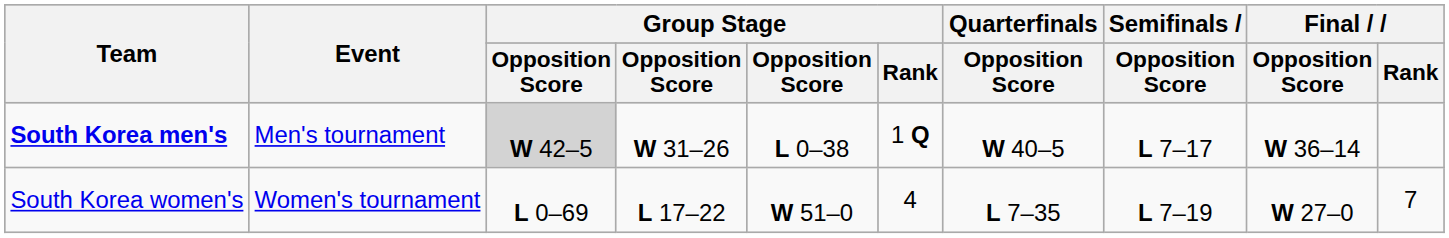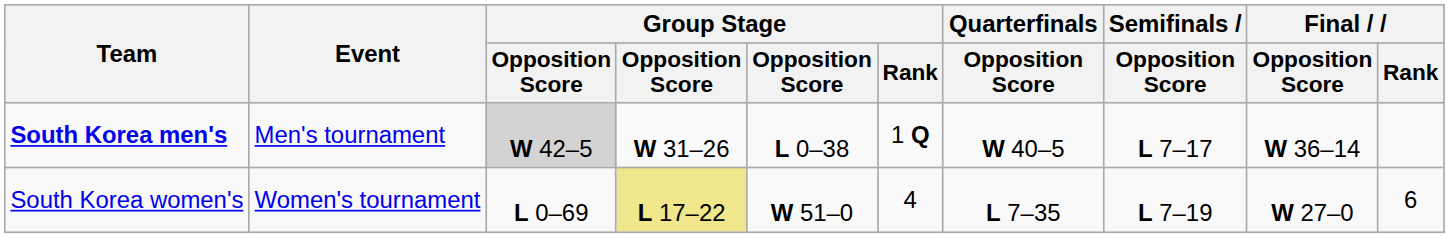 <table class=wikitable style="font-size:90%; text-align:center;">
 <tr>
 <th rowspan=2>Team</th>
 <th rowspan=2>Event</th>
 <th colspan=4>Group Stage</th>
 <th>Quarterfinals</th>
 <th>Semifinals / </th>
 <th colspan=2>Final /  / </th>
 </tr>
 <tr style=font-size:95%>
 <th>Opposition<br>Score</th>
 <th>Opposition<br>Score</th>
 <th>Opposition<br>Score</th>
 <th>Rank</th>
 <th>Opposition<br>Score</th>
 <th>Opposition<br>Score</th>
 <th>Opposition<br>Score</th>
 <th>Rank</th>
 </tr>
 <tr>
 <td align=left><strong><a href='#'>South Korea men's</a></strong></td>
 <td align=left><a href='#'>Men's tournament</a></td>
 <td style="background: lightgrey;"><br><strong>W</strong> 42–5</td>
 <td><br><strong>W</strong> 31–26</td>
 <td><br><strong>L</strong> 0–38</td>
 <td>1 <strong>Q</strong></td>
 <td><br><strong>W</strong> 40–5</td>
 <td><br><strong>L</strong> 7–17</td>
 <td><br><strong>W</strong> 36–14</td>
 <td></td>
 </tr>
 <tr>
 <td align=left><a href='#'>South Korea women's</a></td>
 <td align=left><a href='#'>Women's tournament</a></td>
 <td><br><strong>L</strong> 0–69</td>
-<td><br><strong>L</strong> 17–22</td>
+<td style="background: khaki;"><br><strong>L</strong> 17–22</td>
 <td><br><strong>W</strong> 51–0</td>
 <td>4</td>
 <td><br><strong>L</strong> 7–35</td>
 <td><br><strong>L</strong> 7–19</td>
 <td><br><strong>W</strong> 27–0</td>
-<td>7</td>
+<td>6</td>
 </tr>
 </table>
